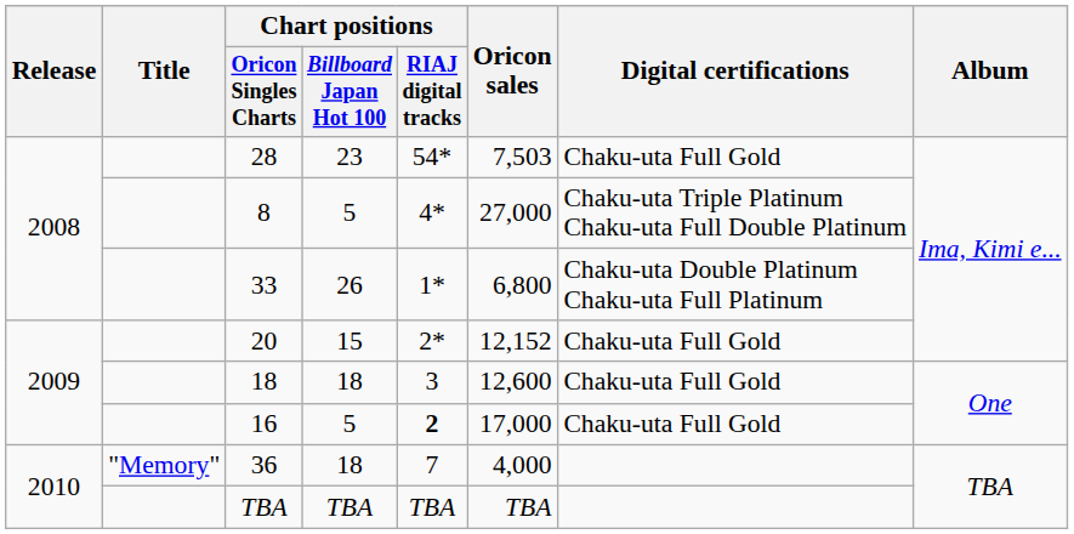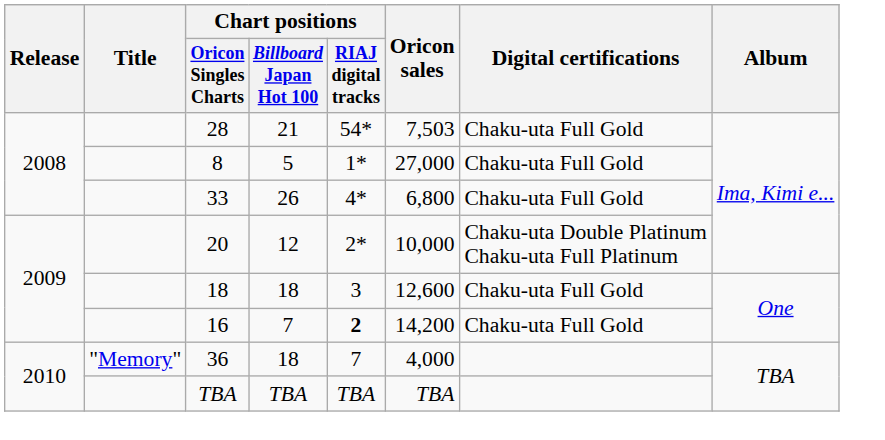 <table class="wikitable" style="text-align:center">
 <tr bgcolor="#CCCCCC">
 <th rowspan="2">Release</th>
 <th rowspan="2">Title</th>
 <th colspan="3">Chart positions</th>
 <th rowspan="2">Oricon<br>sales<br></th>
 <th rowspan="2">Digital certifications</th>
 <th rowspan="2">Album</th>
 </tr>
 <tr style="font-size:smaller;">
 <th width="35"><a href='#'>Oricon</a> Singles Charts<br></th>
 <th width="35"><em><a href='#'>Billboard</a></em> <a href='#'>Japan Hot 100</a><br></th>
 <th width="35"><a href='#'>RIAJ</a> digital tracks<br></th>
 </tr>
 <tr>
 <td rowspan="3">2008</td>
 <td align="left"></td>
 <td>28</td>
-<td>23</td>
+<td>21</td>
 <td>54*</td>
 <td align="right">7,503</td>
 <td align="left">Chaku-uta Full Gold</td>
 <td rowspan="4"><em><a href='#'>Ima, Kimi e...</a></em></td>
 </tr>
 <tr>
 <td align="left"></td>
 <td>8</td>
 <td>5</td>
-<td>4*</td>
+<td>1*</td>
 <td align="right">27,000</td>
-<td align="left">Chaku-uta Triple Platinum<br>Chaku-uta Full Double Platinum</td>
+<td align="left">Chaku-uta Full Gold</td>
 </tr>
 <tr>
 <td align="left"></td>
 <td>33</td>
 <td>26</td>
-<td>1*</td>
+<td>4*</td>
 <td align="right">6,800</td>
-<td align="left">Chaku-uta Double Platinum<br>Chaku-uta Full Platinum</td>
+<td align="left">Chaku-uta Full Gold</td>
 </tr>
 <tr>
 <td rowspan="3">2009</td>
 <td align="left"></td>
 <td>20</td>
-<td>15</td>
+<td>12</td>
 <td>2*</td>
-<td align="right">12,152</td>
-<td align="left">Chaku-uta Full Gold</td>
+<td align="right">10,000</td>
+<td align="left">Chaku-uta Double Platinum<br>Chaku-uta Full Platinum</td>
 </tr>
 <tr>
 <td align="left"></td>
 <td>18</td>
 <td>18</td>
 <td>3</td>
 <td align="right">12,600</td>
 <td align="left">Chaku-uta Full Gold</td>
 <td rowspan="2"><em><a href='#'>One</a></em></td>
 </tr>
 <tr>
 <td align="left"></td>
 <td>16</td>
-<td>5</td>
+<td>7</td>
 <td><strong>2</strong></td>
-<td align="right">17,000</td>
+<td align="right">14,200</td>
 <td align="left">Chaku-uta Full Gold</td>
 </tr>
 <tr>
 <td rowspan="2">2010</td>
 <td align="left">"<a href='#'>Memory</a>"</td>
 <td>36</td>
 <td>18</td>
 <td>7</td>
 <td align="right">4,000</td>
 <td align="left"></td>
 <td rowspan="2"><em>TBA</em></td>
 </tr>
 <tr>
 <td align="left"></td>
 <td><em>TBA</em></td>
 <td><em>TBA</em></td>
 <td><em>TBA</em></td>
 <td align="right"><em>TBA</em></td>
 <td align="left"></td>
 </tr>
 </table>
